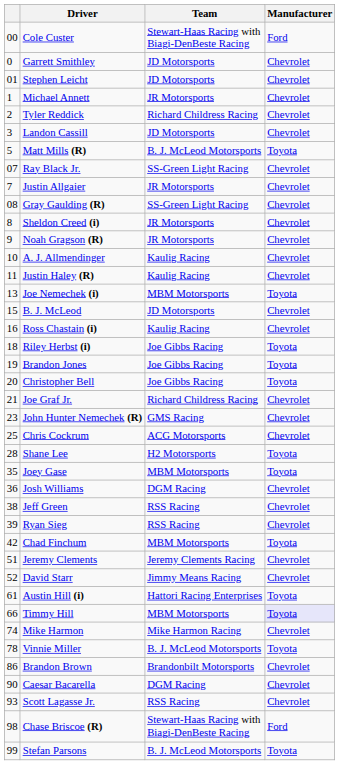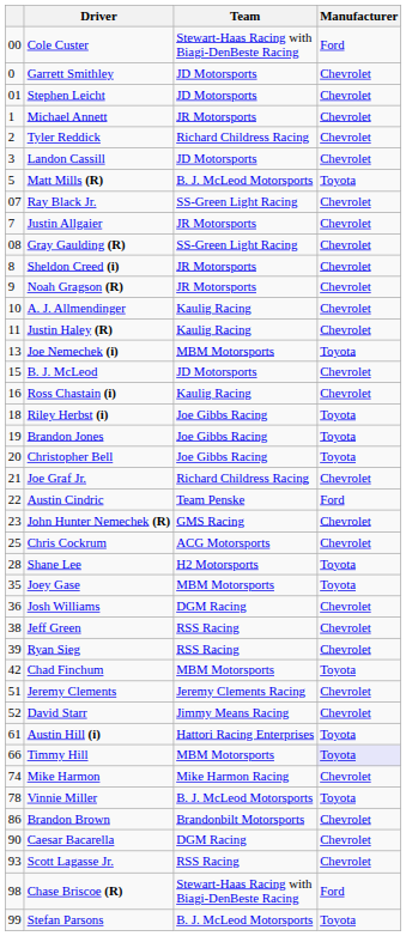 <table class="wikitable" style="font-size:95%">
 <tr>
 <th></th>
 <th>Driver</th>
 <th>Team</th>
 <th>Manufacturer</th>
 </tr>
 <tr>
 <td>00</td>
 <td><a href='#'>Cole Custer</a></td>
 <td><a href='#'>Stewart-Haas Racing</a> with <br> <a href='#'>Biagi-DenBeste Racing</a></td>
 <td><a href='#'>Ford</a></td>
 </tr>
 <tr>
 <td>0</td>
 <td><a href='#'>Garrett Smithley</a></td>
 <td><a href='#'>JD Motorsports</a></td>
 <td><a href='#'>Chevrolet</a></td>
 </tr>
 <tr>
 <td>01</td>
 <td><a href='#'>Stephen Leicht</a></td>
 <td><a href='#'>JD Motorsports</a></td>
 <td><a href='#'>Chevrolet</a></td>
 </tr>
 <tr>
 <td>1</td>
 <td><a href='#'>Michael Annett</a></td>
 <td><a href='#'>JR Motorsports</a></td>
 <td><a href='#'>Chevrolet</a></td>
 </tr>
 <tr>
 <td>2</td>
 <td><a href='#'>Tyler Reddick</a></td>
 <td><a href='#'>Richard Childress Racing</a></td>
 <td><a href='#'>Chevrolet</a></td>
 </tr>
 <tr>
 <td>3</td>
 <td><a href='#'>Landon Cassill</a></td>
 <td><a href='#'>JD Motorsports</a></td>
 <td><a href='#'>Chevrolet</a></td>
 </tr>
 <tr>
 <td>5</td>
 <td><a href='#'>Matt Mills</a> <strong>(R)</strong></td>
 <td><a href='#'>B. J. McLeod Motorsports</a></td>
 <td><a href='#'>Toyota</a></td>
 </tr>
 <tr>
 <td>07</td>
 <td><a href='#'>Ray Black Jr.</a></td>
 <td><a href='#'>SS-Green Light Racing</a></td>
 <td><a href='#'>Chevrolet</a></td>
 </tr>
 <tr>
 <td>7</td>
 <td><a href='#'>Justin Allgaier</a></td>
 <td><a href='#'>JR Motorsports</a></td>
 <td><a href='#'>Chevrolet</a></td>
 </tr>
 <tr>
 <td>08</td>
 <td><a href='#'>Gray Gaulding</a> <strong>(R)</strong></td>
 <td><a href='#'>SS-Green Light Racing</a></td>
 <td><a href='#'>Chevrolet</a></td>
 </tr>
 <tr>
 <td>8</td>
 <td><a href='#'>Sheldon Creed</a> <strong>(i)</strong></td>
 <td><a href='#'>JR Motorsports</a></td>
 <td><a href='#'>Chevrolet</a></td>
 </tr>
 <tr>
 <td>9</td>
 <td><a href='#'>Noah Gragson</a> <strong>(R)</strong></td>
 <td><a href='#'>JR Motorsports</a></td>
 <td><a href='#'>Chevrolet</a></td>
 </tr>
 <tr>
 <td>10</td>
 <td><a href='#'>A. J. Allmendinger</a></td>
 <td><a href='#'>Kaulig Racing</a></td>
 <td><a href='#'>Chevrolet</a></td>
 </tr>
 <tr>
 <td>11</td>
 <td><a href='#'>Justin Haley</a> <strong>(R)</strong></td>
 <td><a href='#'>Kaulig Racing</a></td>
 <td><a href='#'>Chevrolet</a></td>
 </tr>
 <tr>
 <td>13</td>
 <td><a href='#'>Joe Nemechek</a> <strong>(i)</strong></td>
 <td><a href='#'>MBM Motorsports</a></td>
 <td><a href='#'>Toyota</a></td>
 </tr>
 <tr>
 <td>15</td>
 <td><a href='#'>B. J. McLeod</a></td>
 <td><a href='#'>JD Motorsports</a></td>
 <td><a href='#'>Chevrolet</a></td>
 </tr>
 <tr>
 <td>16</td>
 <td><a href='#'>Ross Chastain</a> <strong>(i)</strong></td>
 <td><a href='#'>Kaulig Racing</a></td>
 <td><a href='#'>Chevrolet</a></td>
 </tr>
 <tr>
 <td>18</td>
 <td><a href='#'>Riley Herbst</a> <strong>(i)</strong></td>
 <td><a href='#'>Joe Gibbs Racing</a></td>
 <td><a href='#'>Toyota</a></td>
 </tr>
 <tr>
 <td>19</td>
 <td><a href='#'>Brandon Jones</a></td>
 <td><a href='#'>Joe Gibbs Racing</a></td>
 <td><a href='#'>Toyota</a></td>
 </tr>
 <tr>
 <td>20</td>
 <td><a href='#'>Christopher Bell</a></td>
 <td><a href='#'>Joe Gibbs Racing</a></td>
 <td><a href='#'>Toyota</a></td>
 </tr>
 <tr>
 <td>21</td>
 <td><a href='#'>Joe Graf Jr.</a></td>
 <td><a href='#'>Richard Childress Racing</a></td>
 <td><a href='#'>Chevrolet</a></td>
 </tr>
 <tr>
+<td>22</td>
+<td><a href='#'>Austin Cindric</a></td>
+<td><a href='#'>Team Penske</a></td>
+<td><a href='#'>Ford</a></td>
+</tr>
+<tr>
 <td>23</td>
 <td><a href='#'>John Hunter Nemechek</a> <strong>(R)</strong></td>
 <td><a href='#'>GMS Racing</a></td>
 <td><a href='#'>Chevrolet</a></td>
 </tr>
 <tr>
 <td>25</td>
 <td><a href='#'>Chris Cockrum</a></td>
 <td><a href='#'>ACG Motorsports</a></td>
 <td><a href='#'>Chevrolet</a></td>
 </tr>
 <tr>
 <td>28</td>
 <td><a href='#'>Shane Lee</a></td>
 <td><a href='#'>H2 Motorsports</a></td>
 <td><a href='#'>Toyota</a></td>
 </tr>
 <tr>
 <td>35</td>
 <td><a href='#'>Joey Gase</a></td>
 <td><a href='#'>MBM Motorsports</a></td>
 <td><a href='#'>Toyota</a></td>
 </tr>
 <tr>
 <td>36</td>
 <td><a href='#'>Josh Williams</a></td>
 <td><a href='#'>DGM Racing</a></td>
 <td><a href='#'>Chevrolet</a></td>
 </tr>
 <tr>
 <td>38</td>
 <td><a href='#'>Jeff Green</a></td>
 <td><a href='#'>RSS Racing</a></td>
 <td><a href='#'>Chevrolet</a></td>
 </tr>
 <tr>
 <td>39</td>
 <td><a href='#'>Ryan Sieg</a></td>
 <td><a href='#'>RSS Racing</a></td>
 <td><a href='#'>Chevrolet</a></td>
 </tr>
 <tr>
 <td>42</td>
 <td><a href='#'>Chad Finchum</a></td>
 <td><a href='#'>MBM Motorsports</a></td>
 <td><a href='#'>Toyota</a></td>
 </tr>
 <tr>
 <td>51</td>
 <td><a href='#'>Jeremy Clements</a></td>
 <td><a href='#'>Jeremy Clements Racing</a></td>
 <td><a href='#'>Chevrolet</a></td>
 </tr>
 <tr>
 <td>52</td>
 <td><a href='#'>David Starr</a></td>
 <td><a href='#'>Jimmy Means Racing</a></td>
 <td><a href='#'>Chevrolet</a></td>
 </tr>
 <tr>
 <td>61</td>
 <td><a href='#'>Austin Hill</a> <strong>(i)</strong></td>
 <td><a href='#'>Hattori Racing Enterprises</a></td>
 <td><a href='#'>Toyota</a></td>
 </tr>
 <tr>
 <td>66</td>
 <td><a href='#'>Timmy Hill</a></td>
 <td><a href='#'>MBM Motorsports</a></td>
 <td style="background: lavender;"><a href='#'>Toyota</a></td>
 </tr>
 <tr>
 <td>74</td>
 <td><a href='#'>Mike Harmon</a></td>
 <td><a href='#'>Mike Harmon Racing</a></td>
 <td><a href='#'>Chevrolet</a></td>
 </tr>
 <tr>
 <td>78</td>
 <td><a href='#'>Vinnie Miller</a></td>
 <td><a href='#'>B. J. McLeod Motorsports</a></td>
 <td><a href='#'>Toyota</a></td>
 </tr>
 <tr>
 <td>86</td>
 <td><a href='#'>Brandon Brown</a></td>
 <td><a href='#'>Brandonbilt Motorsports</a></td>
 <td><a href='#'>Chevrolet</a></td>
 </tr>
 <tr>
 <td>90</td>
 <td><a href='#'>Caesar Bacarella</a></td>
 <td><a href='#'>DGM Racing</a></td>
 <td><a href='#'>Chevrolet</a></td>
 </tr>
 <tr>
 <td>93</td>
 <td><a href='#'>Scott Lagasse Jr.</a></td>
 <td><a href='#'>RSS Racing</a></td>
 <td><a href='#'>Chevrolet</a></td>
 </tr>
 <tr>
 <td>98</td>
 <td><a href='#'>Chase Briscoe</a> <strong>(R)</strong></td>
 <td><a href='#'>Stewart-Haas Racing</a> with <br> <a href='#'>Biagi-DenBeste Racing</a></td>
 <td><a href='#'>Ford</a></td>
 </tr>
 <tr>
 <td>99</td>
 <td><a href='#'>Stefan Parsons</a></td>
 <td><a href='#'>B. J. McLeod Motorsports</a></td>
 <td><a href='#'>Toyota</a></td>
 </tr>
 </table>
